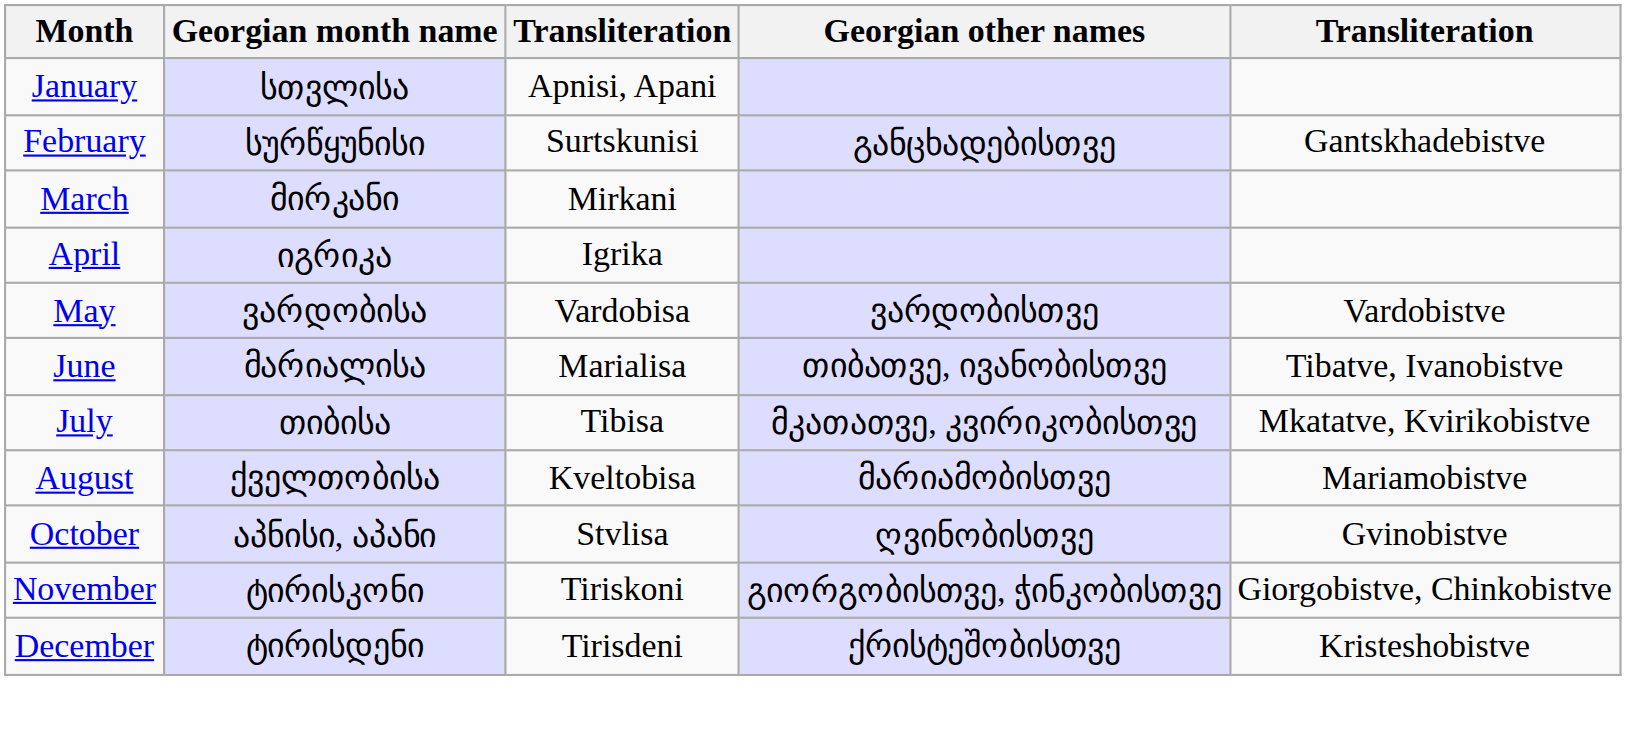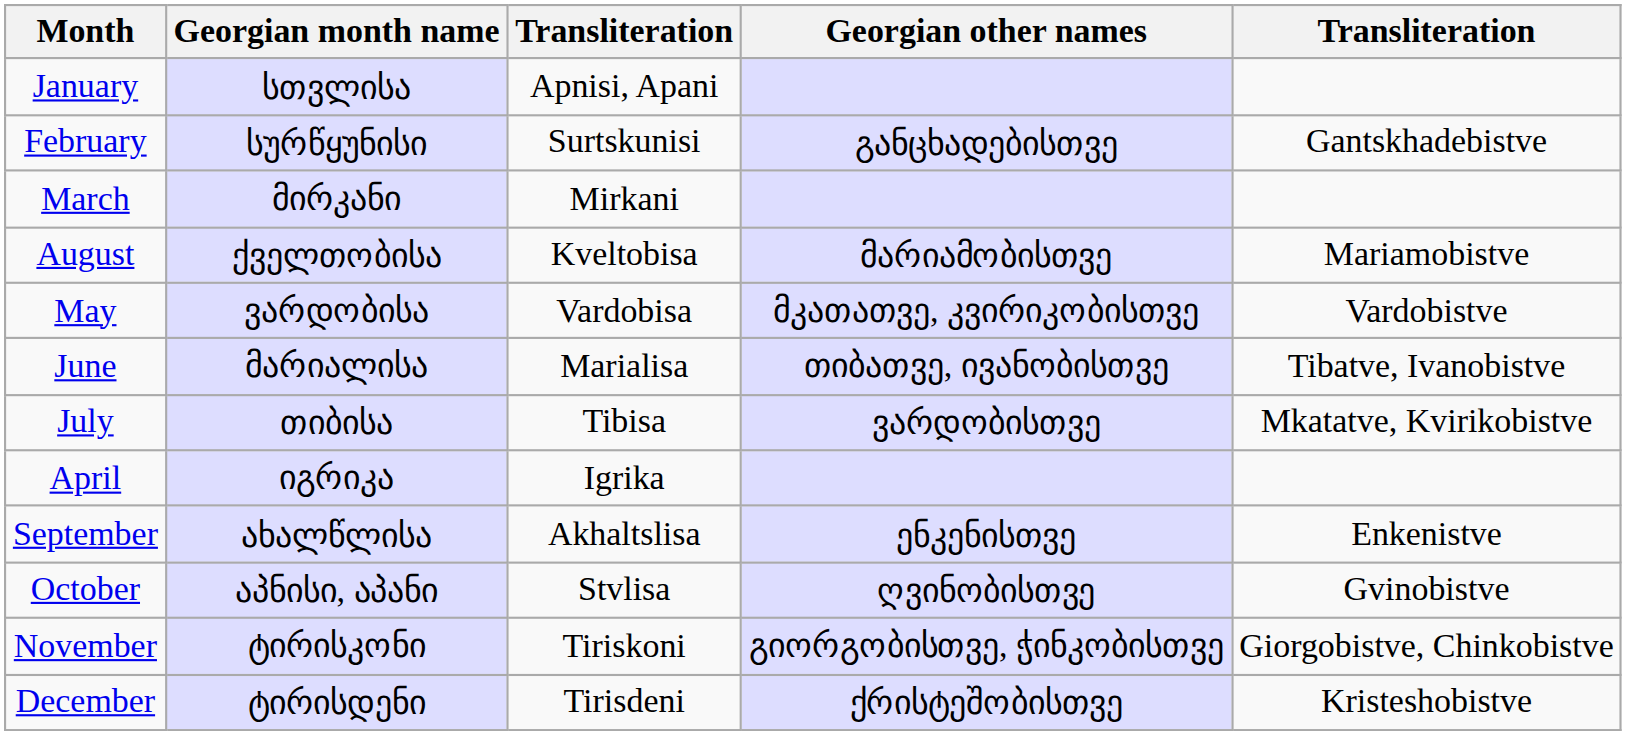 <table class="wikitable">
 <tr>
 <th>Month</th>
 <th>Georgian month name</th>
 <th>Transliteration</th>
 <th>Georgian other names</th>
 <th>Transliteration</th>
 </tr>
 <tr align=center>
 <td><a href='#'>January</a></td>
 <td bgcolor="#DDDDFF">სთვლისა</td>
 <td>Apnisi, Apani</td>
 <td bgcolor="#DDDDFF"> </td>
 <td> </td>
 </tr>
 <tr align=center>
 <td><a href='#'>February</a></td>
 <td bgcolor="#DDDDFF">სურწყუნისი</td>
 <td>Surtskunisi</td>
 <td bgcolor="#DDDDFF">განცხადებისთვე</td>
 <td>Gantskhadebistve</td>
 </tr>
 <tr align=center>
 <td><a href='#'>March</a></td>
 <td bgcolor="#DDDDFF">მირკანი</td>
 <td>Mirkani</td>
 <td bgcolor="#DDDDFF"> </td>
 <td> </td>
 </tr>
 <tr align=center>
-<td><a href='#'>April</a></td>
-<td bgcolor="#DDDDFF">იგრიკა</td>
-<td>Igrika</td>
-<td bgcolor="#DDDDFF"> </td>
-<td> </td>
+<td><a href='#'>August</a></td>
+<td bgcolor="#DDDDFF">ქველთობისა</td>
+<td>Kveltobisa</td>
+<td bgcolor="#DDDDFF">მარიამობისთვე</td>
+<td>Mariamobistve</td>
 </tr>
 <tr align=center>
 <td><a href='#'>May</a></td>
 <td bgcolor="#DDDDFF">ვარდობისა</td>
 <td>Vardobisa</td>
-<td bgcolor="#DDDDFF">ვარდობისთვე</td>
+<td bgcolor="#DDDDFF">მკათათვე, კვირიკობისთვე</td>
 <td>Vardobistve</td>
 </tr>
 <tr align=center>
 <td><a href='#'>June</a></td>
 <td bgcolor="#DDDDFF">მარიალისა</td>
 <td>Marialisa</td>
 <td bgcolor="#DDDDFF">თიბათვე, ივანობისთვე</td>
 <td>Tibatve, Ivanobistve</td>
 </tr>
 <tr align=center>
 <td><a href='#'>July</a></td>
 <td bgcolor="#DDDDFF">თიბისა</td>
 <td>Tibisa</td>
-<td bgcolor="#DDDDFF">მკათათვე, კვირიკობისთვე</td>
+<td bgcolor="#DDDDFF">ვარდობისთვე</td>
 <td>Mkatatve, Kvirikobistve</td>
 </tr>
 <tr align=center>
-<td><a href='#'>August</a></td>
-<td bgcolor="#DDDDFF">ქველთობისა</td>
-<td>Kveltobisa</td>
-<td bgcolor="#DDDDFF">მარიამობისთვე</td>
-<td>Mariamobistve</td>
+<td><a href='#'>April</a></td>
+<td bgcolor="#DDDDFF">იგრიკა</td>
+<td>Igrika</td>
+<td bgcolor="#DDDDFF"> </td>
+<td> </td>
+</tr>
+<tr align=center>
+<td><a href='#'>September</a></td>
+<td bgcolor="#DDDDFF">ახალწლისა</td>
+<td>Akhaltslisa</td>
+<td bgcolor="#DDDDFF">ენკენისთვე</td>
+<td>Enkenistve</td>
 </tr>
 <tr align=center>
 <td><a href='#'>October</a></td>
 <td bgcolor="#DDDDFF">აპნისი, აპანი</td>
 <td>Stvlisa</td>
 <td bgcolor="#DDDDFF">ღვინობისთვე</td>
 <td>Gvinobistve</td>
 </tr>
 <tr align=center>
 <td><a href='#'>November</a></td>
 <td bgcolor="#DDDDFF">ტირისკონი</td>
 <td>Tiriskoni</td>
 <td bgcolor="#DDDDFF">გიორგობისთვე, ჭინკობისთვე</td>
 <td>Giorgobistve, Chinkobistve</td>
 </tr>
 <tr align=center>
 <td><a href='#'>December</a></td>
 <td bgcolor="#DDDDFF">ტირისდენი</td>
 <td>Tirisdeni</td>
 <td bgcolor="#DDDDFF">ქრისტეშობისთვე</td>
 <td>Kristeshobistve</td>
 </tr>
 </table>
